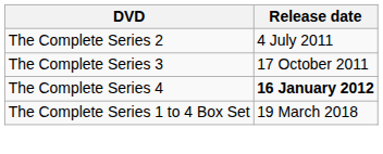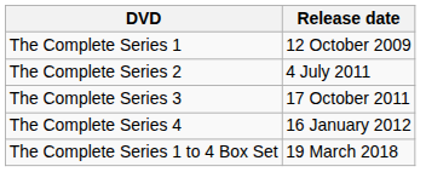 <table class="wikitable">
 <tr>
 <th>DVD</th>
 <th>Release date</th>
+</tr>
+<tr>
+<td>The Complete Series 1</td>
+<td>12 October 2009</td>
 </tr>
 <tr>
 <td>The Complete Series 2</td>
 <td>4 July 2011</td>
 </tr>
 <tr>
 <td>The Complete Series 3</td>
 <td>17 October 2011</td>
 </tr>
 <tr>
 <td>The Complete Series 4</td>
-<td><strong>16 January 2012</strong></td>
+<td>16 January 2012</td>
 </tr>
 <tr>
 <td>The Complete Series 1 to 4 Box Set</td>
 <td>19 March 2018</td>
 </tr>
 </table>
